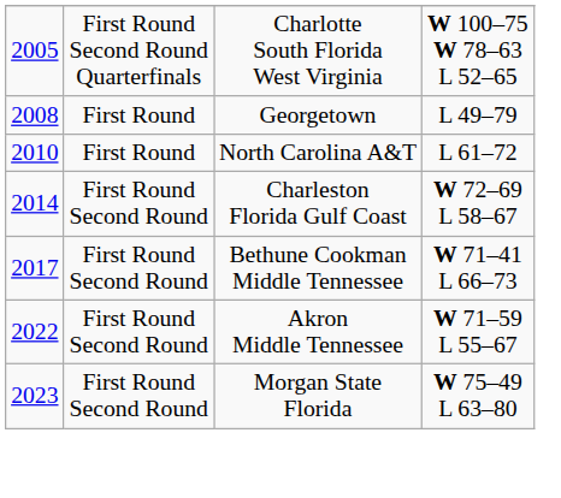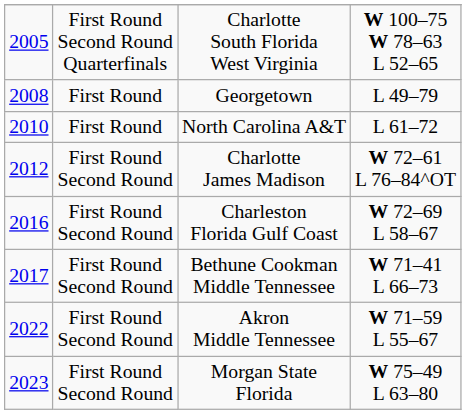 <table class="wikitable" style="text-align:center">
 <tr>
 </tr>
 <tr align="center">
 <td><a href='#'>2005</a></td>
 <td>First Round<br>Second Round<br>Quarterfinals</td>
 <td>Charlotte<br>South Florida<br>West Virginia</td>
 <td><strong>W</strong> 100–75<br><strong>W</strong> 78–63<br>L 52–65</td>
 </tr>
 <tr align="center">
 <td><a href='#'>2008</a></td>
 <td>First Round</td>
 <td>Georgetown</td>
 <td>L 49–79</td>
 </tr>
 <tr align="center">
 <td><a href='#'>2010</a></td>
 <td>First Round</td>
 <td>North Carolina A&T</td>
 <td>L 61–72</td>
 </tr>
 <tr align="center">
-<td><a href='#'>2014</a></td>
+<td><a href='#'>2012</a></td>
+<td>First Round<br>Second Round</td>
+<td>Charlotte<br>James Madison</td>
+<td><strong>W</strong> 72–61<br>L 76–84^OT</td>
+</tr>
+<tr align="center">
+<td><a href='#'>2016</a></td>
 <td>First Round<br>Second Round</td>
 <td>Charleston<br>Florida Gulf Coast</td>
 <td><strong>W</strong> 72–69<br>L 58–67</td>
 </tr>
 <tr align="center">
 <td><a href='#'>2017</a></td>
 <td>First Round<br>Second Round</td>
 <td>Bethune Cookman<br>Middle Tennessee</td>
 <td><strong>W</strong> 71–41<br>L 66–73</td>
 </tr>
 <tr align="center">
 <td><a href='#'>2022</a></td>
 <td>First Round<br>Second Round</td>
 <td>Akron<br>Middle Tennessee</td>
 <td><strong>W</strong> 71–59<br>L 55–67</td>
 </tr>
 <tr align="center">
 <td><a href='#'>2023</a></td>
 <td>First Round<br>Second Round</td>
 <td>Morgan State<br>Florida</td>
 <td><strong>W</strong> 75–49<br>L 63–80</td>
 </tr>
 </table>
